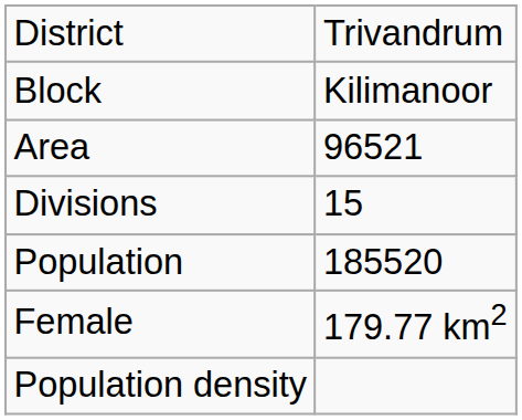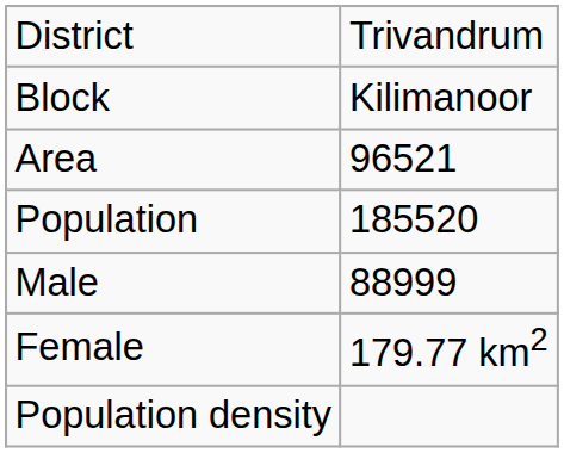 <table class="wikitable">
 <tr>
 <td>District</td>
 <td>Trivandrum</td>
 </tr>
 <tr>
 <td>Block</td>
 <td>Kilimanoor</td>
 </tr>
 <tr>
 <td>Area</td>
 <td>96521</td>
 </tr>
 <tr>
-<td>Divisions</td>
-<td>15</td>
+<td>Population</td>
+<td>185520</td>
 </tr>
 <tr>
-<td>Population</td>
-<td>185520</td>
+<td>Male</td>
+<td>88999</td>
 </tr>
 <tr>
 <td>Female</td>
 <td>179.77 km<sup>2</sup></td>
 </tr>
 <tr>
 <td>Population density</td>
 <td 1032></td>
 </tr>
 </table>
